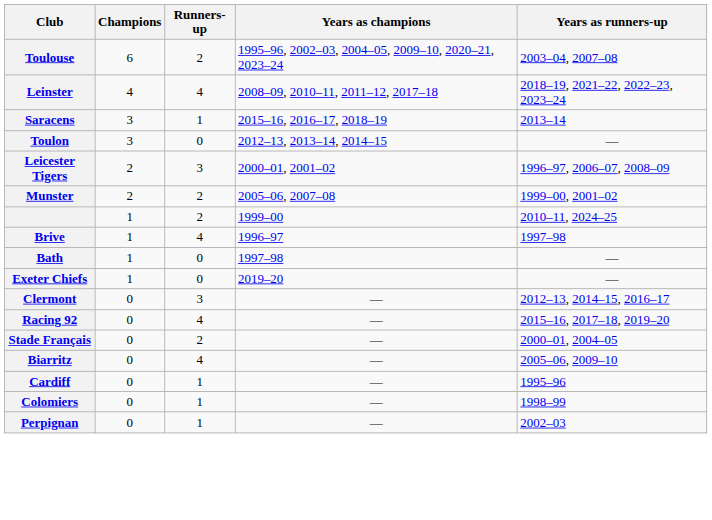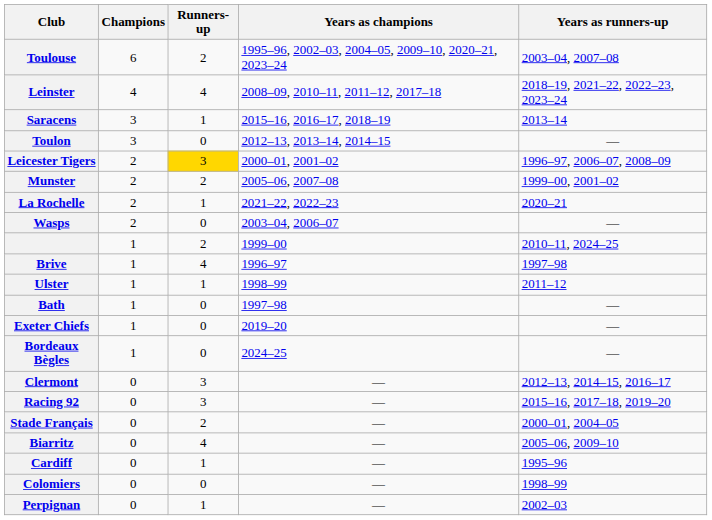 <table class="wikitable plainrowheaders sortable">
 <tr>
 <th scope=col>Club</th>
 <th width=70>Champions</th>
 <th scope=col>Runners-up</th>
 <th scope=col>Years as champions</th>
 <th scope=col>Years as runners-up</th>
 </tr>
 <tr>
 <th scope=row> <a href='#'>Toulouse</a> </th>
 <td align=center>6</td>
 <td align=center>2</td>
 <td><a href='#'>1995–96</a>, <a href='#'>2002–03</a>, <a href='#'>2004–05</a>, <a href='#'>2009–10</a>, <a href='#'>2020–21</a>, <a href='#'>2023–24</a></td>
 <td><a href='#'>2003–04</a>, <a href='#'>2007–08</a></td>
 </tr>
 <tr>
 <th scope=row> <a href='#'>Leinster</a> </th>
 <td align=center>4</td>
 <td align=center>4</td>
 <td><a href='#'>2008–09</a>, <a href='#'>2010–11</a>, <a href='#'>2011–12</a>, <a href='#'>2017–18</a></td>
 <td><a href='#'>2018–19</a>, <a href='#'>2021–22</a>, <a href='#'>2022–23</a>, <a href='#'>2023–24</a></td>
 </tr>
 <tr>
 <th scope=row> <a href='#'>Saracens</a> </th>
 <td align=center>3</td>
 <td align=center>1</td>
 <td><a href='#'>2015–16</a>, <a href='#'>2016–17</a>, <a href='#'>2018–19</a></td>
 <td><a href='#'>2013–14</a></td>
 </tr>
 <tr>
 <th scope=row> <a href='#'>Toulon</a> </th>
 <td align=center>3</td>
 <td align=center>0</td>
 <td><a href='#'>2012–13</a>, <a href='#'>2013–14</a>, <a href='#'>2014–15</a></td>
 <td align=center>—</td>
 </tr>
 <tr>
 <th scope=row> <a href='#'>Leicester Tigers</a> </th>
 <td align=center>2</td>
-<td align=center>3</td>
+<td align=center style="background: gold;">3</td>
 <td><a href='#'>2000–01</a>, <a href='#'>2001–02</a></td>
 <td><a href='#'>1996–97</a>, <a href='#'>2006–07</a>, <a href='#'>2008–09</a></td>
 </tr>
 <tr>
 <th scope=row> <a href='#'>Munster</a> </th>
 <td align=center>2</td>
 <td align=center>2</td>
 <td><a href='#'>2005–06</a>, <a href='#'>2007–08</a></td>
 <td><a href='#'>1999–00</a>, <a href='#'>2001–02</a></td>
+</tr>
+<tr>
+<th scope=row> <a href='#'>La Rochelle</a> </th>
+<td align=center>2</td>
+<td align=center>1</td>
+<td><a href='#'>2021–22</a>, <a href='#'>2022–23</a></td>
+<td><a href='#'>2020–21</a></td>
+</tr>
+<tr>
+<th scope=row> <a href='#'>Wasps</a> </th>
+<td align=center>2</td>
+<td align=center>0</td>
+<td><a href='#'>2003–04</a>, <a href='#'>2006–07</a></td>
+<td align=center>—</td>
 </tr>
 <tr>
 <th scope=row></th>
 <td align=center>1</td>
 <td align=center>2</td>
 <td><a href='#'>1999–00</a></td>
 <td><a href='#'>2010–11</a>, <a href='#'>2024–25</a></td>
 </tr>
 <tr>
 <th scope=row> <a href='#'>Brive</a> </th>
 <td align=center>1</td>
 <td align=center>4</td>
 <td><a href='#'>1996–97</a></td>
 <td><a href='#'>1997–98</a></td>
 </tr>
 <tr>
+<th scope=row> <a href='#'>Ulster</a> </th>
+<td align=center>1</td>
+<td align=center>1</td>
+<td><a href='#'>1998–99</a></td>
+<td><a href='#'>2011–12</a></td>
+</tr>
+<tr>
 <th scope=row> <a href='#'>Bath</a> </th>
 <td align=center>1</td>
 <td align=center>0</td>
 <td><a href='#'>1997–98</a></td>
 <td align=center>—</td>
 </tr>
 <tr>
 <th scope=row> <a href='#'>Exeter Chiefs</a> </th>
 <td align=center>1</td>
 <td align=center>0</td>
 <td><a href='#'>2019–20</a></td>
 <td align=center>—</td>
 </tr>
 <tr>
+<th scope=row> <a href='#'>Bordeaux Bègles</a> </th>
+<td align=center>1</td>
+<td align=center>0</td>
+<td><a href='#'>2024–25</a></td>
+<td align=center>—</td>
+</tr>
+<tr>
 <th scope=row> <a href='#'>Clermont</a></th>
 <td align=center>0</td>
 <td align=center>3</td>
 <td align=center>—</td>
 <td><a href='#'>2012–13</a>, <a href='#'>2014–15</a>, <a href='#'>2016–17</a></td>
 </tr>
 <tr>
 <th scope=row> <a href='#'>Racing 92</a></th>
 <td align=center>0</td>
-<td align=center>4</td>
+<td align=center>3</td>
 <td align=center>—</td>
 <td><a href='#'>2015–16</a>, <a href='#'>2017–18</a>, <a href='#'>2019–20</a></td>
 </tr>
 <tr>
 <th scope=row> <a href='#'>Stade Français</a></th>
 <td align=center>0</td>
 <td align=center>2</td>
 <td align=center>—</td>
 <td><a href='#'>2000–01</a>, <a href='#'>2004–05</a></td>
 </tr>
 <tr>
 <th scope=row> <a href='#'>Biarritz</a></th>
 <td align=center>0</td>
 <td align=center>4</td>
 <td align=center>—</td>
 <td><a href='#'>2005–06</a>, <a href='#'>2009–10</a></td>
 </tr>
 <tr>
 <th scope=row> <a href='#'>Cardiff</a></th>
 <td align=center>0</td>
 <td align=center>1</td>
 <td align=center>—</td>
 <td><a href='#'>1995–96</a></td>
 </tr>
 <tr>
 <th scope=row> <a href='#'>Colomiers</a></th>
 <td align=center>0</td>
-<td align=center>1</td>
+<td align=center>0</td>
 <td align=center>—</td>
 <td><a href='#'>1998–99</a></td>
 </tr>
 <tr>
 <th scope=row> <a href='#'>Perpignan</a></th>
 <td align=center>0</td>
 <td align=center>1</td>
 <td align=center>—</td>
 <td><a href='#'>2002–03</a></td>
 </tr>
 </table>
